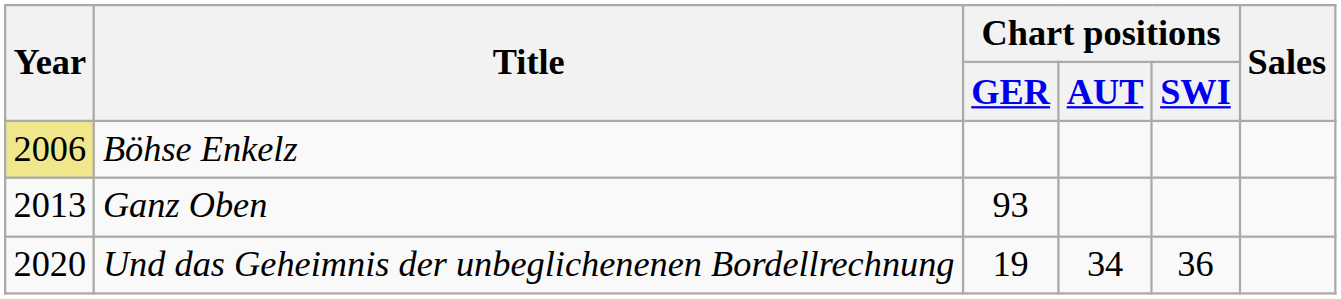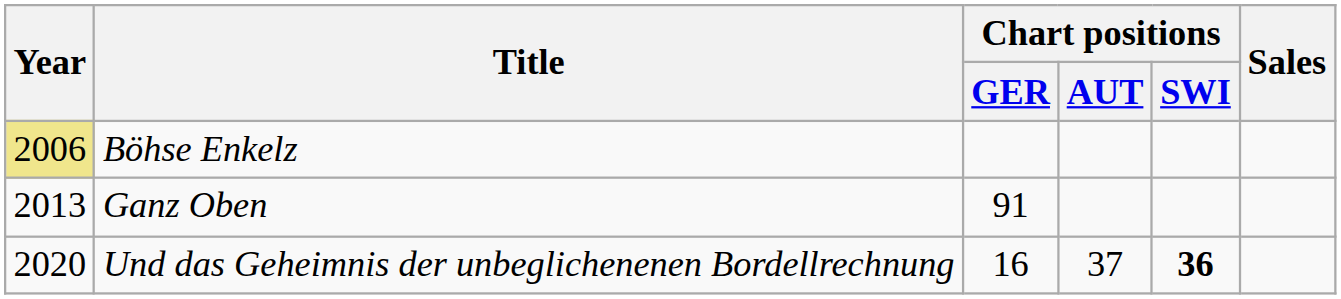 <table class="wikitable">
 <tr>
 <th rowspan="2">Year</th>
 <th rowspan="2">Title</th>
 <th colspan="3">Chart positions</th>
 <th rowspan="2">Sales</th>
 </tr>
 <tr>
 <th><a href='#'>GER</a><br></th>
 <th><a href='#'>AUT</a><br></th>
 <th><a href='#'>SWI</a><br></th>
 </tr>
 <tr>
 <td style="background: khaki;">2006</td>
 <td><em>Böhse Enkelz</em></td>
 <td align="center"></td>
 <td align="center"></td>
 <td align="center"></td>
 <td></td>
 </tr>
 <tr>
 <td>2013</td>
 <td><em>Ganz Oben</em></td>
-<td align="center">93</td>
+<td align="center">91</td>
 <td align="center"></td>
 <td align="center"></td>
 <td></td>
 </tr>
 <tr>
 <td>2020</td>
 <td><em>Und das Geheimnis der unbeglichenenen Bordellrechnung</em></td>
-<td align="center">19</td>
-<td align="center">34</td>
-<td align="center">36</td>
+<td align="center">16</td>
+<td align="center">37</td>
+<td align="center"><strong>36</strong></td>
 <td></td>
 </tr>
 </table>
